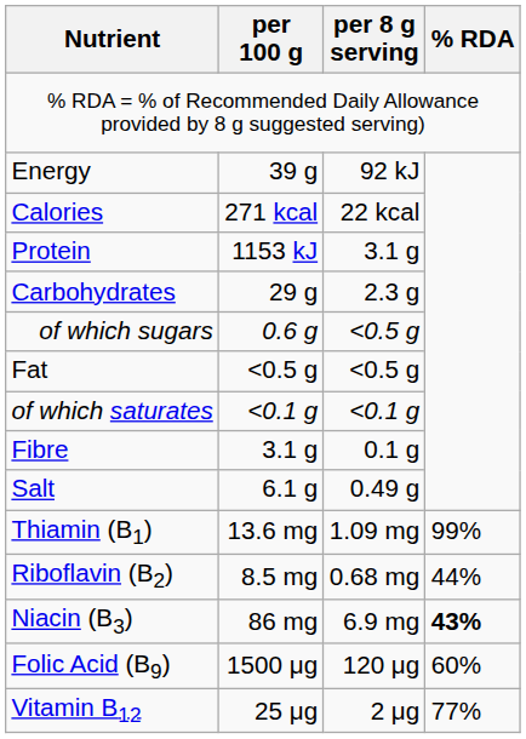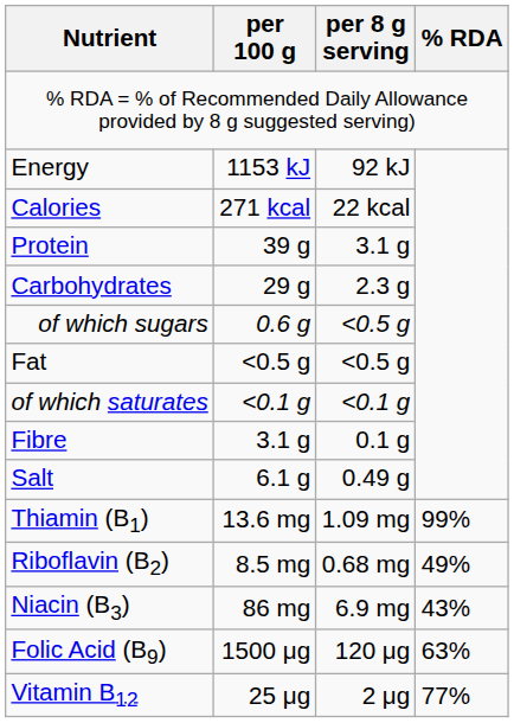 <table class="wikitable floatright"">
 <tr>
 <th>Nutrient</th>
 <th>per<br>100 g</th>
 <th>per 8 g<br>serving</th>
 <th>% RDA</th>
 </tr>
 <tr style="text-align:center;">
 <td colspan=4><sub>% RDA = % of Recommended Daily Allowance</sub><br><sup>provided by 8 g suggested serving)</sup></td>
 </tr>
 <tr style="text-align:right;">
 <td align=left>Energy</td>
-<td>39 g</td>
+<td>1153 <a href='#'>kJ</a></td>
 <td>92 kJ</td>
 <td rowspan="9"> </td>
 </tr>
 <tr style="text-align:right;">
 <td align=left><a href='#'>Calories</a></td>
 <td>271 <a href='#'>kcal</a></td>
 <td>22 kcal</td>
 </tr>
 <tr style="text-align:right;">
 <td align=left><a href='#'>Protein</a></td>
-<td>1153 <a href='#'>kJ</a></td>
+<td>39 g</td>
 <td>3.1 g</td>
 </tr>
 <tr style="text-align:right;">
 <td align=left><a href='#'>Carbohydrates</a></td>
 <td>29 g</td>
 <td>2.3 g</td>
 </tr>
 <tr style="text-align:right;">
 <td><em>of which sugars</em></td>
 <td><em>0.6 g</em></td>
 <td><em><0.5 g</em></td>
 </tr>
 <tr style="text-align:right;">
 <td align=left>Fat</td>
 <td><0.5 g</td>
 <td><0.5 g</td>
 </tr>
 <tr style="text-align:right;">
 <td><em>of which <a href='#'>saturates</a></em></td>
 <td><em><0.1 g</em></td>
 <td><em><0.1 g</em></td>
 </tr>
 <tr style="text-align:right;">
 <td align=left><a href='#'>Fibre</a></td>
 <td>3.1 g</td>
 <td>0.1 g</td>
 </tr>
 <tr style="text-align:right;">
 <td align=left><a href='#'>Salt</a></td>
 <td>6.1 g</td>
 <td>0.49 g</td>
 </tr>
 <tr style="text-align:right;">
 <td align=left><a href='#'>Thiamin</a> (B<sub>1</sub>)</td>
 <td>13.6 mg</td>
 <td>1.09 mg</td>
 <td align=left>99%</td>
 </tr>
 <tr style="text-align:right;">
 <td align=left><a href='#'>Riboflavin</a> (B<sub>2</sub>)</td>
 <td>8.5 mg</td>
 <td>0.68 mg</td>
-<td align=left>44%</td>
+<td align=left>49%</td>
 </tr>
 <tr style="text-align:right;">
 <td align=left><a href='#'>Niacin</a> (B<sub>3</sub>)</td>
 <td>86 mg</td>
 <td>6.9 mg</td>
-<td align=left><strong>43%</strong></td>
+<td align=left>43%</td>
 </tr>
 <tr style="text-align:right;">
 <td align=left><a href='#'>Folic Acid</a> (B<sub>9</sub>)</td>
 <td>1500 μg</td>
 <td>120 μg</td>
-<td align=left>60%</td>
+<td align=left>63%</td>
 </tr>
 <tr style="text-align:right;">
 <td align=left><a href='#'>Vitamin B<sub>12</sub></a></td>
 <td>25 μg</td>
 <td>2 μg</td>
 <td align=left>77%</td>
 </tr>
 </table>
